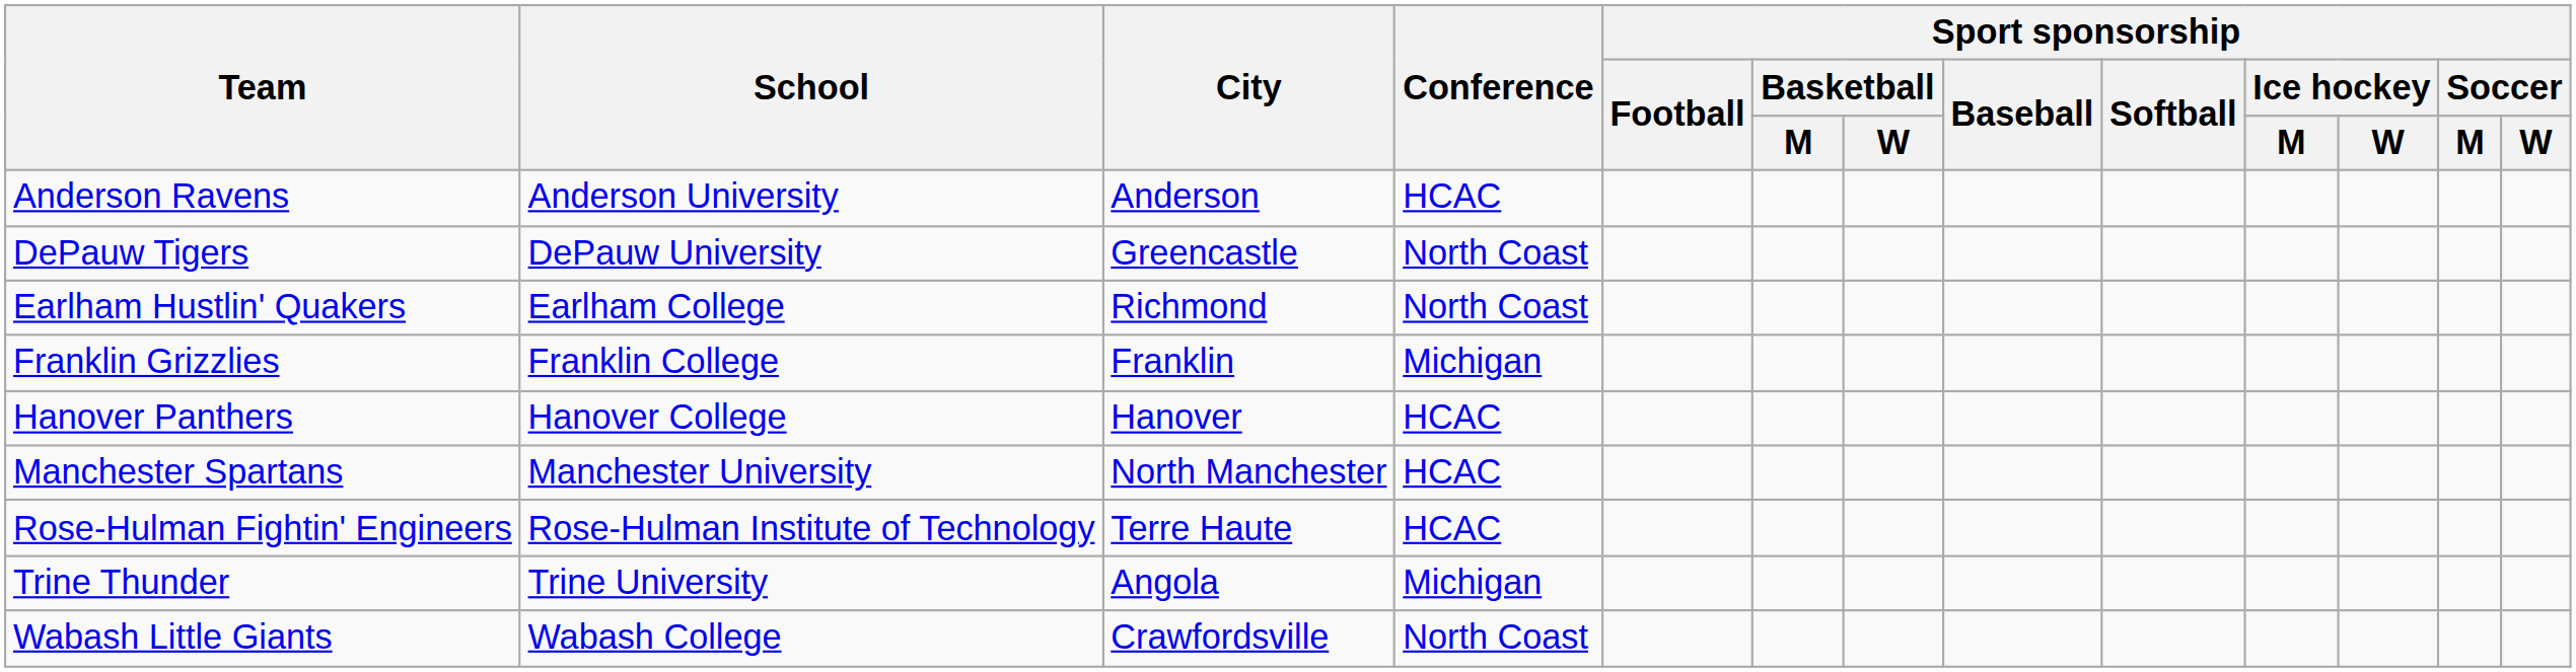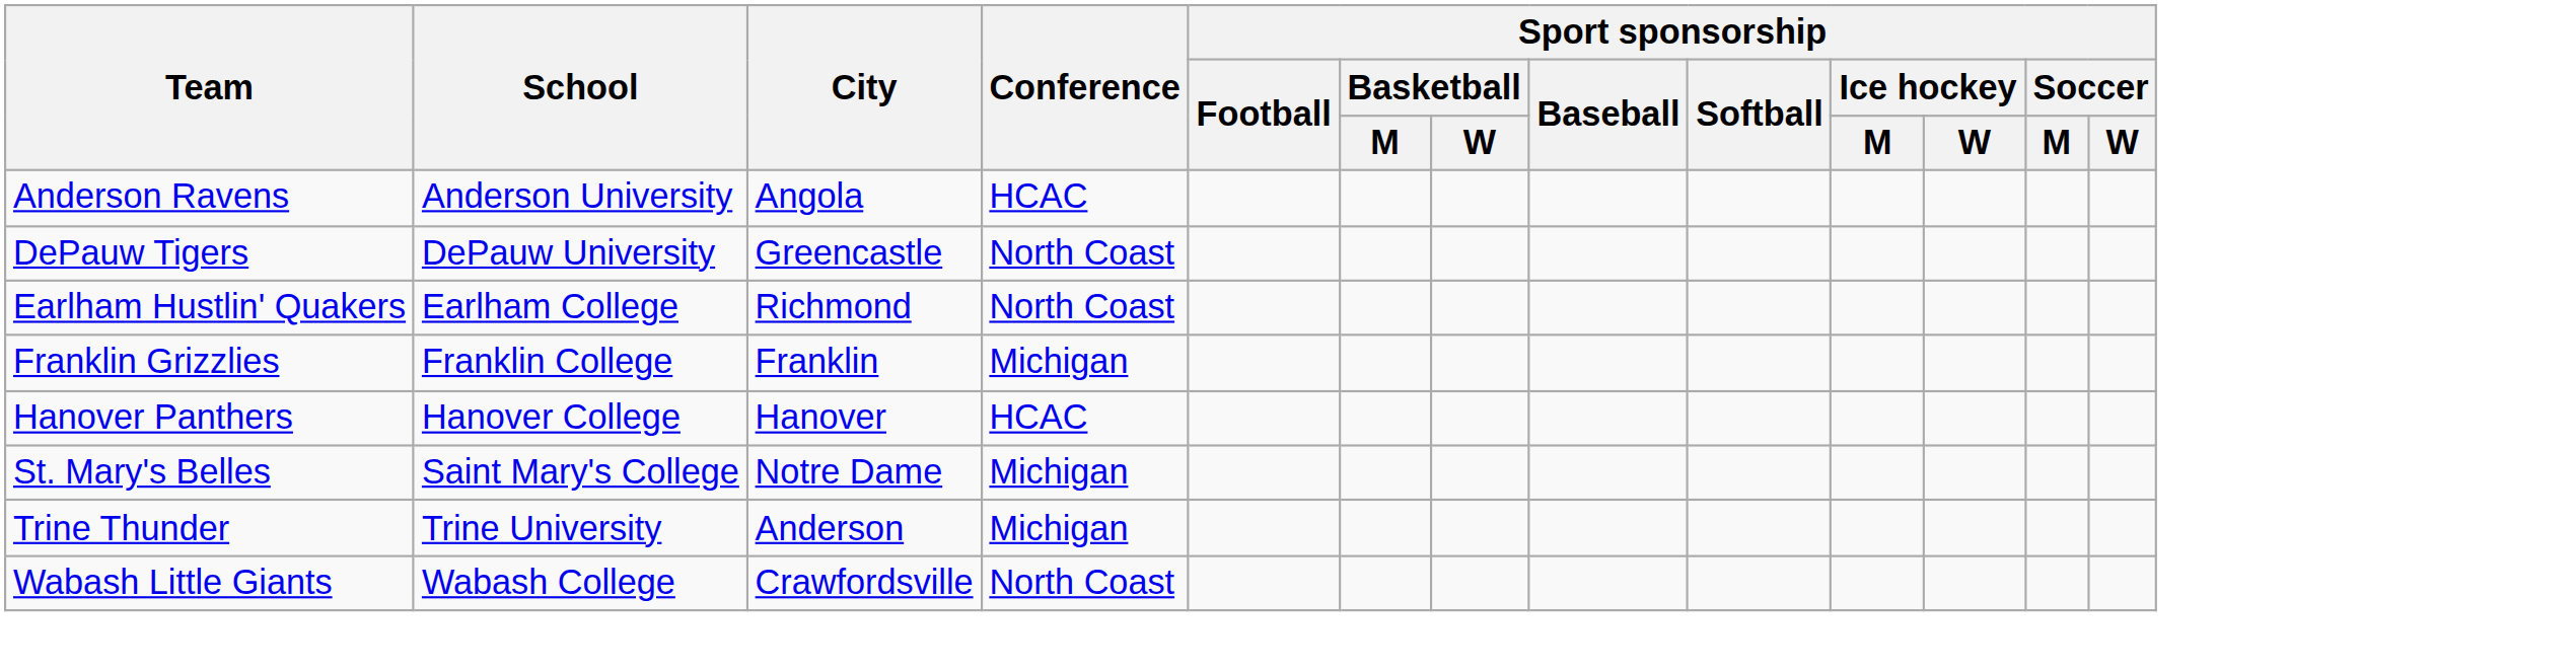 <table class="sortable wikitable">
 <tr>
 <th rowspan=3>Team</th>
 <th rowspan=3>School</th>
 <th rowspan=3>City</th>
 <th rowspan=3>Conference</th>
 <th colspan=9>Sport sponsorship</th>
 </tr>
 <tr>
 <th rowspan=2>Football</th>
 <th colspan=2>Basketball</th>
 <th rowspan=2>Baseball</th>
 <th rowspan=2>Softball</th>
 <th colspan=2>Ice hockey</th>
 <th colspan=2>Soccer</th>
 </tr>
 <tr>
 <th>M</th>
 <th>W</th>
 <th>M</th>
 <th>W</th>
 <th>M</th>
 <th>W</th>
 </tr>
 <tr>
 <td><a href='#'>Anderson Ravens</a></td>
 <td><a href='#'>Anderson University</a></td>
-<td><a href='#'>Anderson</a></td>
+<td><a href='#'>Angola</a></td>
 <td><a href='#'>HCAC</a></td>
 <td></td>
 <td></td>
 <td></td>
 <td></td>
 <td></td>
 <td></td>
 <td></td>
 <td></td>
 <td></td>
 </tr>
 <tr>
 <td><a href='#'>DePauw Tigers</a></td>
 <td><a href='#'>DePauw University</a></td>
 <td><a href='#'>Greencastle</a></td>
 <td><a href='#'>North Coast</a></td>
 <td></td>
 <td></td>
 <td></td>
 <td></td>
 <td></td>
 <td></td>
 <td></td>
 <td></td>
 <td></td>
 </tr>
 <tr>
 <td><a href='#'>Earlham Hustlin' Quakers</a></td>
 <td><a href='#'>Earlham College</a></td>
 <td><a href='#'>Richmond</a></td>
 <td><a href='#'>North Coast</a></td>
 <td></td>
 <td></td>
 <td></td>
 <td></td>
 <td></td>
 <td></td>
 <td></td>
 <td></td>
 <td></td>
 </tr>
 <tr>
 <td><a href='#'>Franklin Grizzlies</a></td>
 <td><a href='#'>Franklin College</a></td>
 <td><a href='#'>Franklin</a></td>
 <td><a href='#'>Michigan</a></td>
 <td></td>
 <td></td>
 <td></td>
 <td></td>
 <td></td>
 <td></td>
 <td></td>
 <td></td>
 <td></td>
 </tr>
 <tr>
 <td><a href='#'>Hanover Panthers</a></td>
 <td><a href='#'>Hanover College</a></td>
 <td><a href='#'>Hanover</a></td>
 <td><a href='#'>HCAC</a></td>
 <td></td>
 <td></td>
 <td></td>
 <td></td>
 <td></td>
 <td></td>
 <td></td>
 <td></td>
 <td></td>
 </tr>
 <tr>
-<td><a href='#'>Manchester Spartans</a></td>
-<td><a href='#'>Manchester University</a></td>
-<td><a href='#'>North Manchester</a></td>
-<td><a href='#'>HCAC</a></td>
-<td></td>
-<td></td>
-<td></td>
-<td></td>
-<td></td>
-<td></td>
-<td></td>
-<td></td>
-<td></td>
-</tr>
-<tr>
-<td><a href='#'>Rose-Hulman Fightin' Engineers</a></td>
-<td><a href='#'>Rose-Hulman Institute of Technology</a></td>
-<td><a href='#'>Terre Haute</a></td>
-<td><a href='#'>HCAC</a></td>
+<td><a href='#'>St. Mary's Belles</a></td>
+<td><a href='#'>Saint Mary's College</a></td>
+<td><a href='#'>Notre Dame</a></td>
+<td><a href='#'>Michigan</a></td>
 <td></td>
 <td></td>
 <td></td>
 <td></td>
 <td></td>
 <td></td>
 <td></td>
 <td></td>
 <td></td>
 </tr>
 <tr>
 <td><a href='#'>Trine Thunder</a></td>
 <td><a href='#'>Trine University</a></td>
-<td><a href='#'>Angola</a></td>
+<td><a href='#'>Anderson</a></td>
 <td><a href='#'>Michigan</a></td>
 <td></td>
 <td></td>
 <td></td>
 <td></td>
 <td></td>
 <td> </td>
 <td> </td>
 <td></td>
 <td></td>
 </tr>
 <tr>
 <td><a href='#'>Wabash Little Giants</a></td>
 <td><a href='#'>Wabash College</a></td>
 <td><a href='#'>Crawfordsville</a></td>
 <td><a href='#'>North Coast</a></td>
 <td></td>
 <td></td>
 <td></td>
 <td></td>
 <td></td>
 <td></td>
 <td></td>
 <td></td>
 <td></td>
 </tr>
 </table>
